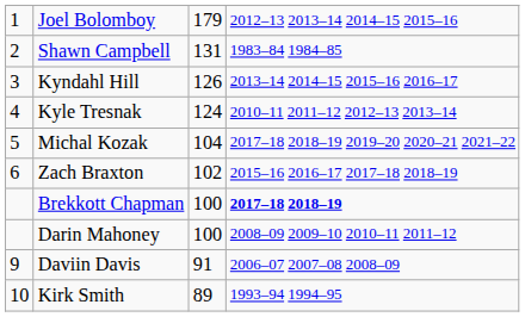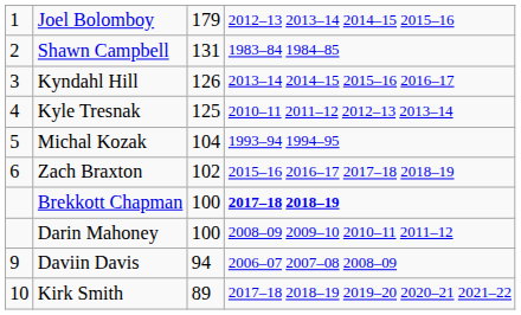 <table class="wikitable">
 <tr>
 </tr>
 <tr>
 <td>1</td>
 <td><a href='#'>Joel Bolomboy</a></td>
 <td>179</td>
 <td style="font-size:80%;"><a href='#'>2012–13</a> <a href='#'>2013–14</a> <a href='#'>2014–15</a> <a href='#'>2015–16</a></td>
 </tr>
 <tr>
 <td>2</td>
 <td><a href='#'>Shawn Campbell</a></td>
 <td>131</td>
 <td style="font-size:80%;"><a href='#'>1983–84</a> <a href='#'>1984–85</a></td>
 </tr>
 <tr>
 <td>3</td>
 <td>Kyndahl Hill</td>
 <td>126</td>
 <td style="font-size:80%;"><a href='#'>2013–14</a> <a href='#'>2014–15</a> <a href='#'>2015–16</a> <a href='#'>2016–17</a></td>
 </tr>
 <tr>
 <td>4</td>
 <td>Kyle Tresnak</td>
-<td>124</td>
+<td>125</td>
 <td style="font-size:80%;"><a href='#'>2010–11</a> <a href='#'>2011–12</a> <a href='#'>2012–13</a> <a href='#'>2013–14</a></td>
 </tr>
 <tr>
 <td>5</td>
 <td>Michal Kozak</td>
 <td>104</td>
-<td style="font-size:80%;"><a href='#'>2017–18</a> <a href='#'>2018–19</a> <a href='#'>2019–20</a> <a href='#'>2020–21</a> <a href='#'>2021–22</a></td>
+<td style="font-size:80%;"><a href='#'>1993–94</a> <a href='#'>1994–95</a></td>
 </tr>
 <tr>
 <td>6</td>
 <td>Zach Braxton</td>
 <td>102</td>
 <td style="font-size:80%;"><a href='#'>2015–16</a> <a href='#'>2016–17</a> <a href='#'>2017–18</a> <a href='#'>2018–19</a></td>
 </tr>
 <tr>
 <td></td>
 <td><a href='#'>Brekkott Chapman</a></td>
 <td>100</td>
 <td style="font-size:80%;"><strong><a href='#'>2017–18</a> <a href='#'>2018–19</a></strong></td>
 </tr>
 <tr>
 <td></td>
 <td>Darin Mahoney</td>
 <td>100</td>
 <td style="font-size:80%;"><a href='#'>2008–09</a> <a href='#'>2009–10</a> <a href='#'>2010–11</a> <a href='#'>2011–12</a></td>
 </tr>
 <tr>
 <td>9</td>
 <td>Daviin Davis</td>
-<td>91</td>
+<td>94</td>
 <td style="font-size:80%;"><a href='#'>2006–07</a> <a href='#'>2007–08</a> <a href='#'>2008–09</a></td>
 </tr>
 <tr>
 <td>10</td>
 <td>Kirk Smith</td>
 <td>89</td>
-<td style="font-size:80%;"><a href='#'>1993–94</a> <a href='#'>1994–95</a></td>
+<td style="font-size:80%;"><a href='#'>2017–18</a> <a href='#'>2018–19</a> <a href='#'>2019–20</a> <a href='#'>2020–21</a> <a href='#'>2021–22</a></td>
 </tr>
 </table>
